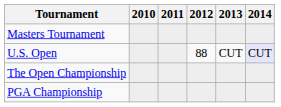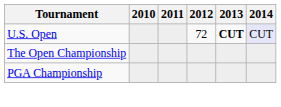 <table class="wikitable" style="font-size:95%;text-align:center;">
 <tr>
 <th>Tournament</th>
 <th>2010</th>
 <th>2011</th>
 <th>2012</th>
 <th>2013</th>
 <th>2014</th>
 </tr>
 <tr>
-<td align=left><a href='#'>Masters Tournament</a></td>
-<td style="background:#eeeeee;"></td>
-<td style="background:#eeeeee;"></td>
-<td style="background:#eeeeee;"></td>
-<td style="background:#eeeeee;"></td>
-<td style="background:#eeeeee;"></td>
-</tr>
-<tr>
 <td align=left><a href='#'>U.S. Open</a></td>
 <td style="background:#eeeeee;"></td>
 <td style="background:#eeeeee;"></td>
-<td>88</td>
-<td>CUT</td>
+<td>72</td>
+<td><strong>CUT</strong></td>
 <td style="background: lavender;">CUT</td>
 </tr>
 <tr>
 <td align=left><a href='#'>The Open Championship</a></td>
 <td style="background:#eeeeee;"></td>
 <td style="background:#eeeeee;"></td>
 <td style="background:#eeeeee;"></td>
 <td style="background:#eeeeee;"></td>
 <td style="background:#eeeeee;"></td>
 </tr>
 <tr>
 <td align=left><a href='#'>PGA Championship</a></td>
 <td style="background:#eeeeee;"></td>
 <td style="background:#eeeeee;"></td>
 <td style="background:#eeeeee;"></td>
 <td style="background:#eeeeee;"></td>
 <td style="background:#eeeeee;"></td>
 </tr>
 </table>
